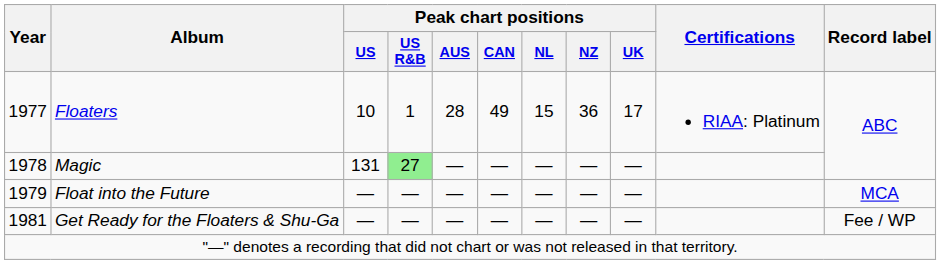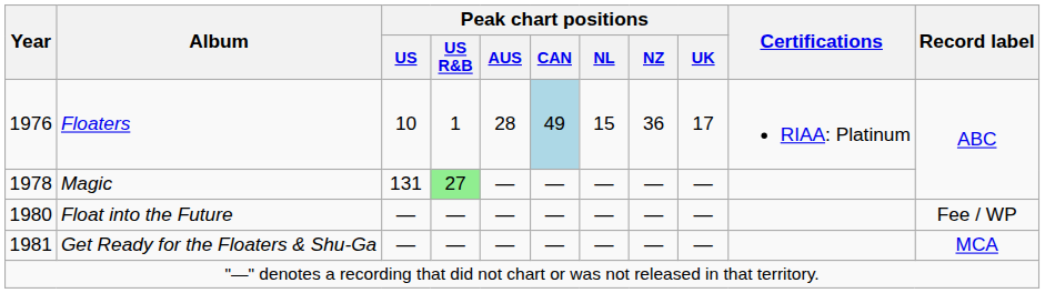 <table class="wikitable" style="text-align:center;">
 <tr>
 <th rowspan="2">Year</th>
 <th rowspan="2">Album</th>
 <th colspan="7">Peak chart positions</th>
 <th rowspan="2"><a href='#'>Certifications</a></th>
 <th rowspan="2">Record label</th>
 </tr>
 <tr style="font-size:smaller;">
 <th width="35"><a href='#'>US</a><br></th>
 <th width="35"><a href='#'>US R&B</a><br></th>
 <th width="35"><a href='#'>AUS</a><br></th>
 <th width="35"><a href='#'>CAN</a><br></th>
 <th width="35"><a href='#'>NL</a><br></th>
 <th width="35"><a href='#'>NZ</a><br></th>
 <th width="35"><a href='#'>UK</a><br></th>
 </tr>
 <tr>
-<td rowspan="1">1977</td>
+<td rowspan="1">1976</td>
 <td align="left"><em><a href='#'>Floaters</a></em></td>
 <td>10</td>
 <td>1</td>
 <td>28</td>
-<td>49</td>
+<td style="background: lightblue;">49</td>
 <td>15</td>
 <td>36</td>
 <td>17</td>
 <td align="left"><br><ul><li><a href='#'>RIAA</a>: Platinum</li></ul></td>
 <td rowspan="2"><a href='#'>ABC</a></td>
 </tr>
 <tr>
 <td rowspan="1">1978</td>
 <td align="left"><em>Magic</em></td>
 <td>131</td>
 <td style="background: lightgreen;">27</td>
 <td>—</td>
 <td>—</td>
 <td>—</td>
 <td>—</td>
 <td>—</td>
 <td align="left"></td>
 </tr>
 <tr>
-<td rowspan="1">1979</td>
+<td rowspan="1">1980</td>
 <td align="left"><em>Float into the Future</em></td>
 <td>—</td>
 <td>—</td>
 <td>—</td>
 <td>—</td>
 <td>—</td>
 <td>—</td>
 <td>—</td>
 <td align="left"></td>
-<td rowspan="1"><a href='#'>MCA</a></td>
+<td rowspan="1">Fee / WP</td>
 </tr>
 <tr>
 <td rowspan="1">1981</td>
 <td align="left"><em>Get Ready for the Floaters & Shu-Ga</em></td>
 <td>—</td>
 <td>—</td>
 <td>—</td>
 <td>—</td>
 <td>—</td>
 <td>—</td>
 <td>—</td>
 <td align="left"></td>
-<td rowspan="1">Fee / WP</td>
+<td rowspan="1"><a href='#'>MCA</a></td>
 </tr>
 <tr>
 <td colspan="15" style="font-size:90%">"—" denotes a recording that did not chart or was not released in that territory.</td>
 </tr>
 </table>
